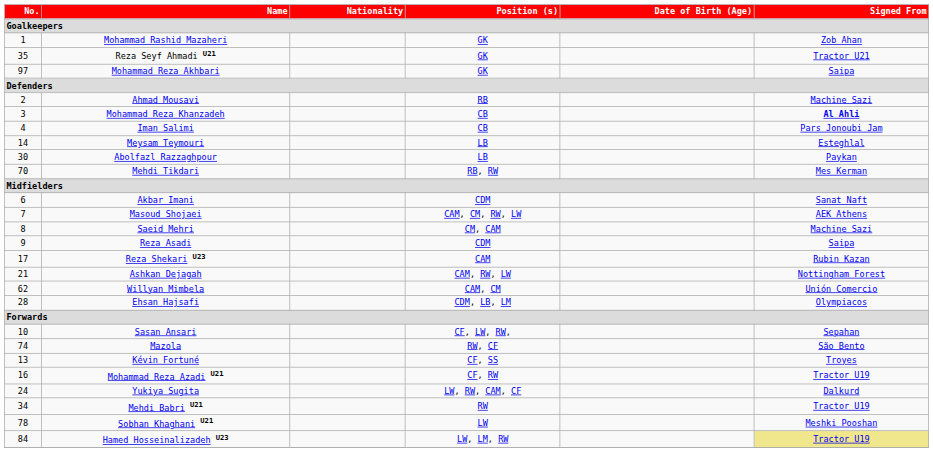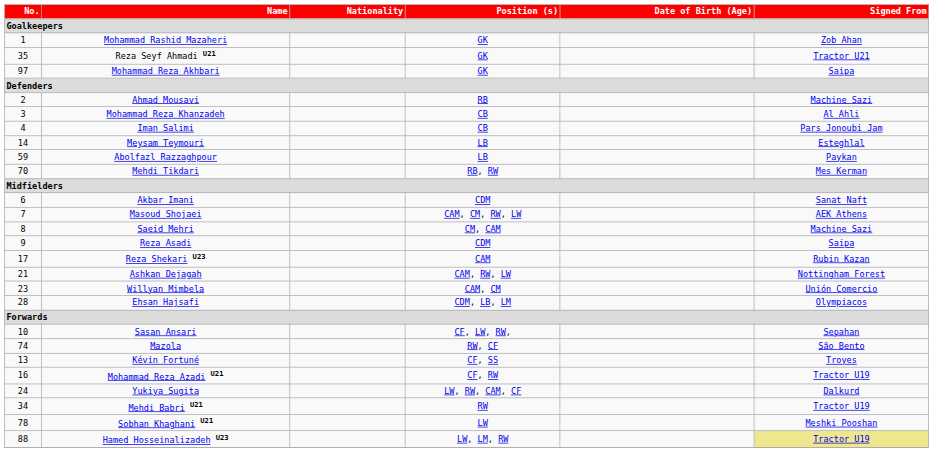 <table class="wikitable"  style="text-align:center; font-size:90%; width:80%;">
 <tr>
 <th style="background:#f00; color:white; text-align:right;">No.</th>
 <th style="background:#f00; color:white; text-align:right;">Name</th>
 <th style="background:#f00; color:white; text-align:right;">Nationality</th>
 <th style="background:#f00; color:white; text-align:right;">Position (s)</th>
 <th style="background:#f00; color:white; text-align:right;">Date of Birth (Age)</th>
 <th style="background:#f00; color:white; text-align:right;">Signed From</th>
 </tr>
 <tr>
 <th colspan="6"  style="background:#dcdcdc; text-align:left;">Goalkeepers</th>
 </tr>
 <tr>
 <td>1</td>
 <td><a href='#'>Mohammad Rashid Mazaheri</a></td>
 <td></td>
 <td><a href='#'>GK</a></td>
 <td></td>
 <td> <a href='#'>Zob Ahan</a></td>
 </tr>
 <tr>
 <td>35</td>
 <td>Reza Seyf Ahmadi <sup><strong>U21</strong></sup></td>
 <td></td>
 <td><a href='#'>GK</a></td>
 <td></td>
 <td> <a href='#'>Tractor U21</a></td>
 </tr>
 <tr>
 <td>97</td>
 <td><a href='#'>Mohammad Reza Akhbari</a></td>
 <td></td>
 <td><a href='#'>GK</a></td>
 <td></td>
 <td> <a href='#'>Saipa</a></td>
 </tr>
 <tr>
 <th colspan="6"  style="background:#dcdcdc; text-align:left;">Defenders</th>
 </tr>
 <tr>
 <td>2</td>
 <td><a href='#'>Ahmad Mousavi</a></td>
 <td></td>
 <td><a href='#'>RB</a></td>
 <td></td>
 <td> <a href='#'>Machine Sazi</a></td>
 </tr>
 <tr>
 <td>3</td>
 <td><a href='#'>Mohammad Reza Khanzadeh</a></td>
 <td></td>
 <td><a href='#'>CB</a></td>
 <td></td>
-<td><strong> <a href='#'>Al Ahli</a></strong></td>
+<td> <a href='#'>Al Ahli</a></td>
 </tr>
 <tr>
 <td>4</td>
 <td><a href='#'>Iman Salimi</a></td>
 <td></td>
 <td><a href='#'>CB</a></td>
 <td></td>
 <td> <a href='#'>Pars Jonoubi Jam</a></td>
 </tr>
 <tr>
 <td>14</td>
 <td><a href='#'>Meysam Teymouri</a></td>
 <td></td>
 <td><a href='#'>LB</a></td>
 <td></td>
 <td> <a href='#'>Esteghlal</a></td>
 </tr>
 <tr>
-<td>30</td>
+<td>59</td>
 <td><a href='#'>Abolfazl Razzaghpour</a></td>
 <td></td>
 <td><a href='#'>LB</a></td>
 <td></td>
 <td> <a href='#'>Paykan</a></td>
 </tr>
 <tr>
 <td>70</td>
 <td><a href='#'>Mehdi Tikdari</a></td>
 <td></td>
 <td><a href='#'>RB</a>, <a href='#'>RW</a></td>
 <td></td>
 <td> <a href='#'>Mes Kerman</a></td>
 </tr>
 <tr>
 <th colspan="6"  style="background:#dcdcdc; text-align:left;">Midfielders</th>
 </tr>
 <tr>
 <td>6</td>
 <td><a href='#'>Akbar Imani</a></td>
 <td></td>
 <td><a href='#'>CDM</a></td>
 <td></td>
 <td> <a href='#'>Sanat Naft</a></td>
 </tr>
 <tr>
 <td>7</td>
 <td><a href='#'>Masoud Shojaei</a></td>
 <td></td>
 <td><a href='#'>CAM</a>, <a href='#'>CM</a>, <a href='#'>RW</a>, <a href='#'>LW</a></td>
 <td></td>
 <td> <a href='#'>AEK Athens</a></td>
 </tr>
 <tr>
 <td>8</td>
 <td><a href='#'>Saeid Mehri</a></td>
 <td></td>
 <td><a href='#'>CM</a>, <a href='#'>CAM</a></td>
 <td></td>
 <td> <a href='#'>Machine Sazi</a></td>
 </tr>
 <tr>
 <td>9</td>
 <td><a href='#'>Reza Asadi</a></td>
 <td></td>
 <td><a href='#'>CDM</a></td>
 <td></td>
 <td> <a href='#'>Saipa</a></td>
 </tr>
 <tr>
 <td>17</td>
 <td><a href='#'>Reza Shekari</a> <sup><strong>U23</strong></sup></td>
 <td></td>
 <td><a href='#'>CAM</a></td>
 <td></td>
 <td> <a href='#'>Rubin Kazan</a></td>
 </tr>
 <tr>
 <td>21</td>
 <td><a href='#'>Ashkan Dejagah</a></td>
 <td></td>
 <td><a href='#'>CAM</a>, <a href='#'>RW</a>, <a href='#'>LW</a></td>
 <td></td>
 <td> <a href='#'>Nottingham Forest</a></td>
 </tr>
 <tr>
-<td>62</td>
+<td>23</td>
 <td><a href='#'>Willyan Mimbela</a></td>
 <td></td>
 <td><a href='#'>CAM</a>, <a href='#'>CM</a></td>
 <td></td>
 <td> <a href='#'>Unión Comercio</a></td>
 </tr>
 <tr>
 <td>28</td>
 <td><a href='#'>Ehsan Hajsafi</a></td>
 <td></td>
 <td><a href='#'>CDM</a>, <a href='#'>LB</a>, <a href='#'>LM</a></td>
 <td></td>
 <td> <a href='#'>Olympiacos</a></td>
 </tr>
 <tr>
 <th colspan="11"  style="background:#dcdcdc; text-align:left;">Forwards</th>
 </tr>
 <tr>
 <td>10</td>
 <td><a href='#'>Sasan Ansari</a></td>
 <td></td>
 <td><a href='#'>CF</a>, <a href='#'>LW</a>, <a href='#'>RW</a>,</td>
 <td></td>
 <td> <a href='#'>Sepahan</a></td>
 </tr>
 <tr>
 <td>74</td>
 <td><a href='#'>Mazola</a></td>
 <td></td>
 <td><a href='#'>RW</a>, <a href='#'>CF</a></td>
 <td></td>
 <td> <a href='#'>São Bento</a></td>
 </tr>
 <tr>
 <td>13</td>
 <td><a href='#'>Kévin Fortuné</a></td>
 <td></td>
 <td><a href='#'>CF</a>, <a href='#'>SS</a></td>
 <td></td>
 <td> <a href='#'>Troyes</a></td>
 </tr>
 <tr>
 <td>16</td>
 <td><a href='#'>Mohammad Reza Azadi</a> <sup><strong>U21</strong></sup></td>
 <td></td>
 <td><a href='#'>CF</a>, <a href='#'>RW</a></td>
 <td></td>
 <td> <a href='#'>Tractor U19</a></td>
 </tr>
 <tr>
 <td>24</td>
 <td><a href='#'>Yukiya Sugita</a></td>
 <td></td>
 <td><a href='#'>LW</a>, <a href='#'>RW</a>, <a href='#'>CAM</a>, <a href='#'>CF</a></td>
 <td></td>
 <td> <a href='#'>Dalkurd</a></td>
 </tr>
 <tr>
 <td>34</td>
 <td><a href='#'>Mehdi Babri</a> <sup><strong>U21</strong></sup></td>
 <td></td>
 <td><a href='#'>RW</a></td>
 <td></td>
 <td> <a href='#'>Tractor U19</a></td>
 </tr>
 <tr>
 <td>78</td>
 <td><a href='#'>Sobhan Khaghani</a> <sup><strong>U21</strong></sup></td>
 <td></td>
 <td><a href='#'>LW</a></td>
 <td></td>
 <td> <a href='#'>Meshki Pooshan</a></td>
 </tr>
 <tr>
-<td>84</td>
+<td>88</td>
 <td><a href='#'>Hamed Hosseinalizadeh</a> <sup><strong>U23</strong></sup></td>
 <td></td>
 <td><a href='#'>LW</a>, <a href='#'>LM</a>, <a href='#'>RW</a></td>
 <td></td>
 <td style="background: khaki;"> <a href='#'>Tractor U19</a></td>
 </tr>
 <tr>
 </tr>
 </table>
